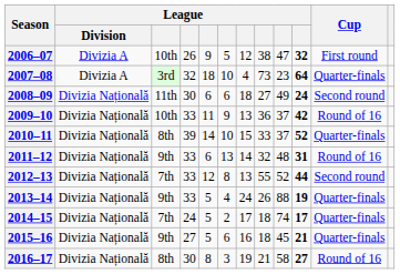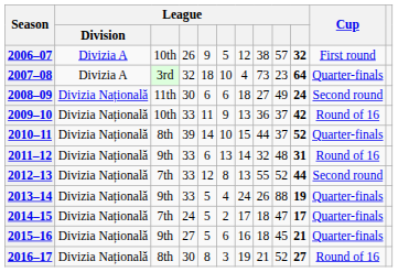 <table class="wikitable plainrowheaders" style="text-align: center;">
 <tr>
 <th rowspan=2 scope=col>Season</th>
 <th colspan=9>League</th>
 <th rowspan=2 scope=col><a href='#'>Cup</a></th>
 <th rowspan=2 scope=col></th>
 </tr>
 <tr>
 <th scope=col>Division</th>
 <th scope=col></th>
 <th scope=col></th>
 <th scope=col></th>
 <th scope=col></th>
 <th scope=col></th>
 <th scope=col></th>
 <th scope=col></th>
 <th scope=col></th>
 </tr>
 <tr>
 <th scope="row"><a href='#'>2006–07</a></th>
 <td><a href='#'>Divizia A</a></td>
 <td>10th</td>
 <td>26</td>
 <td>9</td>
 <td>5</td>
 <td>12</td>
 <td>38</td>
-<td>47</td>
+<td>57</td>
 <td><strong>32</strong></td>
 <td><a href='#'>First round</a></td>
 <td></td>
 </tr>
 <tr>
 <th scope="row"><a href='#'>2007–08</a></th>
 <td>Divizia A</td>
 <td bgcolor="#ddffdd"> 3rd</td>
 <td>32</td>
 <td>18</td>
 <td>10</td>
 <td>4</td>
 <td>73</td>
 <td>23</td>
 <td><strong>64</strong></td>
 <td><a href='#'>Quarter-finals</a></td>
 <td></td>
 </tr>
 <tr>
 <th scope="row"><a href='#'>2008–09</a></th>
 <td><a href='#'>Divizia Națională</a></td>
 <td>11th</td>
 <td>30</td>
 <td>6</td>
 <td>6</td>
 <td>18</td>
 <td>27</td>
 <td>49</td>
 <td><strong>24</strong></td>
 <td><a href='#'>Second round</a></td>
 <td></td>
 </tr>
 <tr>
 <th scope="row"><a href='#'>2009–10</a></th>
 <td>Divizia Națională</td>
 <td>10th</td>
 <td>33</td>
 <td>11</td>
 <td>9</td>
 <td>13</td>
 <td>36</td>
 <td>37</td>
 <td><strong>42</strong></td>
 <td><a href='#'>Round of 16</a></td>
 <td></td>
 </tr>
 <tr>
 <th scope="row"><a href='#'>2010–11</a></th>
 <td>Divizia Națională</td>
 <td>8th</td>
 <td>39</td>
 <td>14</td>
 <td>10</td>
 <td>15</td>
-<td>33</td>
+<td>44</td>
 <td>37</td>
 <td><strong>52</strong></td>
 <td><a href='#'>Quarter-finals</a></td>
 <td></td>
 </tr>
 <tr>
 <th scope="row"><a href='#'>2011–12</a></th>
 <td>Divizia Națională</td>
 <td>9th</td>
 <td>33</td>
 <td>6</td>
 <td>13</td>
 <td>14</td>
 <td>32</td>
 <td>48</td>
 <td><strong>31</strong></td>
 <td><a href='#'>Round of 16</a></td>
 <td></td>
 </tr>
 <tr>
 <th scope="row"><a href='#'>2012–13</a></th>
 <td>Divizia Națională</td>
 <td>7th</td>
 <td>33</td>
 <td>12</td>
 <td>8</td>
 <td>13</td>
 <td>55</td>
 <td>52</td>
 <td><strong>44</strong></td>
 <td><a href='#'>Second round</a></td>
 <td></td>
 </tr>
 <tr>
 <th scope="row"><a href='#'>2013–14</a></th>
 <td>Divizia Națională</td>
 <td>9th</td>
 <td>33</td>
 <td>5</td>
 <td>4</td>
 <td>24</td>
 <td>26</td>
 <td>88</td>
 <td><strong>19</strong></td>
 <td><a href='#'>Quarter-finals</a></td>
 <td></td>
 </tr>
 <tr>
 <th scope="row"><a href='#'>2014–15</a></th>
 <td>Divizia Națională</td>
 <td>7th</td>
 <td>24</td>
 <td>5</td>
 <td>2</td>
 <td>17</td>
 <td>18</td>
-<td>74</td>
+<td>47</td>
 <td><strong>17</strong></td>
 <td><a href='#'>Quarter-finals</a></td>
 <td></td>
 </tr>
 <tr>
 <th scope="row"><a href='#'>2015–16</a></th>
 <td>Divizia Națională</td>
 <td>9th</td>
 <td>27</td>
 <td>5</td>
 <td>6</td>
 <td>16</td>
 <td>18</td>
 <td>45</td>
 <td><strong>21</strong></td>
 <td><a href='#'>Quarter-finals</a></td>
 <td></td>
 </tr>
 <tr>
 <th scope="row"><a href='#'>2016–17</a></th>
 <td>Divizia Națională</td>
 <td>8th</td>
 <td>30</td>
 <td>8</td>
 <td>3</td>
 <td>19</td>
 <td>21</td>
-<td>58</td>
+<td>52</td>
 <td><strong>27</strong></td>
 <td><a href='#'>Round of 16</a></td>
 <td></td>
 </tr>
 </table>
